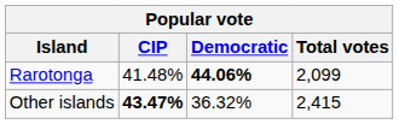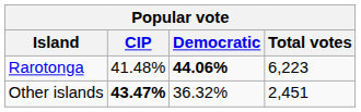 <table class="wikitable sortable">
 <tr>
 <th colspan="4">Popular vote</th>
 </tr>
 <tr>
 <th>Island</th>
 <th><a href='#'>CIP</a></th>
 <th><a href='#'>Democratic</a></th>
 <th>Total votes</th>
 </tr>
 <tr>
 <td><a href='#'>Rarotonga</a></td>
 <td>41.48%</td>
 <td><strong>44.06%</strong></td>
-<td>2,099</td>
+<td>6,223</td>
 </tr>
 <tr>
 <td>Other islands</td>
 <td><strong>43.47%</strong></td>
 <td>36.32%</td>
-<td>2,415</td>
+<td>2,451</td>
 </tr>
 </table>
